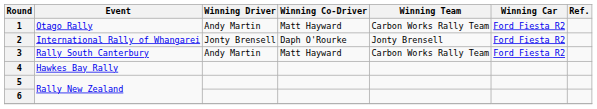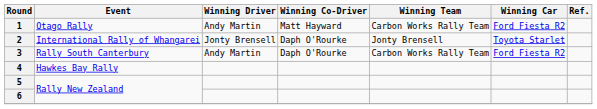 <table class="wikitable" style=font-size:85%;>
 <tr>
 <th>Round</th>
 <th>Event</th>
 <th>Winning Driver</th>
 <th>Winning Co-Driver</th>
 <th>Winning Team</th>
 <th>Winning Car</th>
 <th>Ref.</th>
 </tr>
 <tr>
 <th>1</th>
 <td> <a href='#'>Otago Rally</a></td>
 <td> Andy Martin</td>
 <td> Matt Hayward</td>
 <td> Carbon Works Rally Team</td>
 <td> <a href='#'>Ford Fiesta R2</a></td>
 <td></td>
 </tr>
 <tr>
 <th>2</th>
 <td> <a href='#'>International Rally of Whangarei</a></td>
 <td> Jonty Brensell</td>
 <td> Daph O'Rourke</td>
 <td> Jonty Brensell</td>
-<td> <a href='#'>Ford Fiesta R2</a></td>
+<td> <a href='#'>Toyota Starlet</a></td>
 <td></td>
 </tr>
 <tr>
 <th>3</th>
 <td> <a href='#'>Rally South Canterbury</a></td>
 <td> Andy Martin</td>
-<td> Matt Hayward</td>
+<td> Daph O'Rourke</td>
 <td> Carbon Works Rally Team</td>
 <td> <a href='#'>Ford Fiesta R2</a></td>
 <td></td>
 </tr>
 <tr>
 <th>4</th>
 <td> <a href='#'>Hawkes Bay Rally</a></td>
 <td></td>
 <td></td>
 <td></td>
 <td></td>
 <td></td>
 </tr>
 <tr>
 <th>5</th>
 <td rowspan=2> <a href='#'>Rally New Zealand</a></td>
 <td></td>
 <td></td>
 <td></td>
 <td></td>
 <td></td>
 </tr>
 <tr>
 <th>6</th>
 <td></td>
 <td></td>
 <td></td>
 <td></td>
 <td></td>
 </tr>
 <tr>
 </tr>
 </table>
